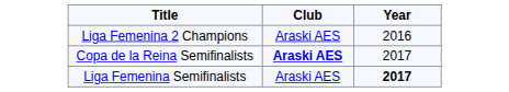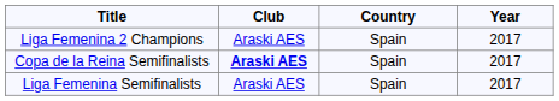 <table align="center" bgcolor="#f7f8ff" cellpadding="3" cellspacing="0" border="1" style="font-size: 95%; border: gray solid 1px; border-collapse: collapse;">
 <tr>
 <th width="220">Title</th>
 <th width="100">Club</th>
+<th width="140">Country</th>
 <th width="95">Year</th>
 </tr>
 <tr align="center">
 <td><a href='#'>Liga Femenina 2</a> Champions</td>
 <td><a href='#'>Araski AES</a></td>
-<td>2016</td>
+<td>Spain</td>
+<td>2017</td>
 </tr>
 <tr align="center">
 <td><a href='#'>Copa de la Reina</a> Semifinalists</td>
 <td><strong><a href='#'>Araski AES</a></strong></td>
+<td>Spain</td>
 <td>2017</td>
 </tr>
 <tr align="center">
 <td><a href='#'>Liga Femenina</a> Semifinalists</td>
 <td><a href='#'>Araski AES</a></td>
-<td><strong>2017</strong></td>
+<td>Spain</td>
+<td>2017</td>
 </tr>
 </table>
